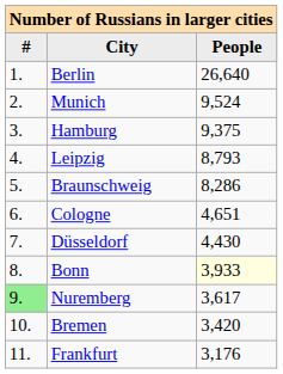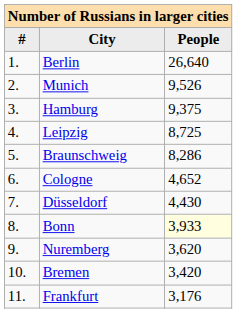 <table class="wikitable">
 <tr>
 <td colspan="10"  style="text-align:center; background:#ffdead;"><strong>Number of Russians in larger cities </strong></td>
 </tr>
 <tr style="background:#ddd;">
 <th style="background:#ececec;">#</th>
 <th style="background:#ececec;">City</th>
 <th style="background:#ececec;">People</th>
 </tr>
 <tr style="text-align:left;">
 <td>1.</td>
 <td><a href='#'>Berlin</a></td>
 <td>26,640</td>
 </tr>
 <tr style="text-align:left;">
 <td>2.</td>
 <td><a href='#'>Munich</a></td>
-<td>9,524</td>
+<td>9,526</td>
 </tr>
 <tr style="text-align:left;">
 <td>3.</td>
 <td><a href='#'>Hamburg</a></td>
 <td>9,375</td>
 </tr>
 <tr style="text-align:left;">
 <td>4.</td>
 <td><a href='#'>Leipzig</a></td>
-<td>8,793</td>
+<td>8,725</td>
 </tr>
 <tr style="text-align:left;">
 <td>5.</td>
 <td><a href='#'>Braunschweig</a></td>
 <td>8,286</td>
 </tr>
 <tr style="text-align:left;">
 <td>6.</td>
 <td><a href='#'>Cologne</a></td>
-<td>4,651</td>
+<td>4,652</td>
 </tr>
 <tr style="text-align:left;">
 <td>7.</td>
 <td><a href='#'>Düsseldorf</a></td>
 <td>4,430</td>
 </tr>
 <tr style="text-align:left;">
 <td>8.</td>
 <td><a href='#'>Bonn</a></td>
 <td style="background: lightyellow;">3,933</td>
 </tr>
 <tr style="text-align:left;">
-<td style="background: lightgreen;">9.</td>
+<td>9.</td>
 <td><a href='#'>Nuremberg</a></td>
-<td>3,617</td>
+<td>3,620</td>
 </tr>
 <tr style="text-align:left;">
 <td>10.</td>
 <td><a href='#'>Bremen</a></td>
 <td>3,420</td>
 </tr>
 <tr style="text-align:left;">
 <td>11.</td>
 <td><a href='#'>Frankfurt</a></td>
 <td>3,176</td>
 </tr>
 </table>
